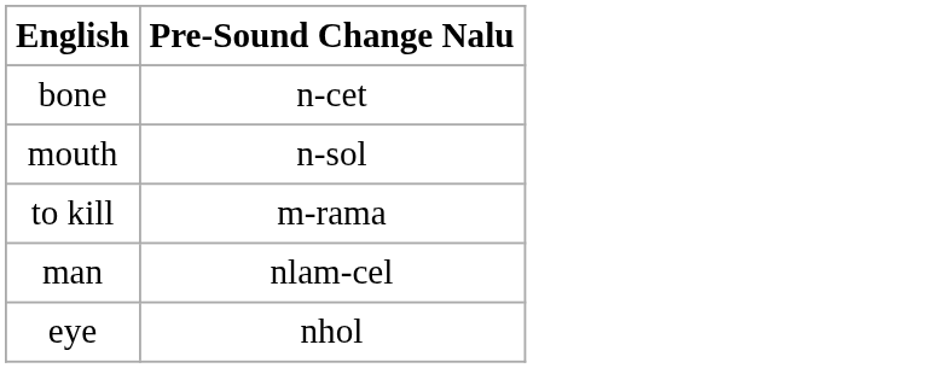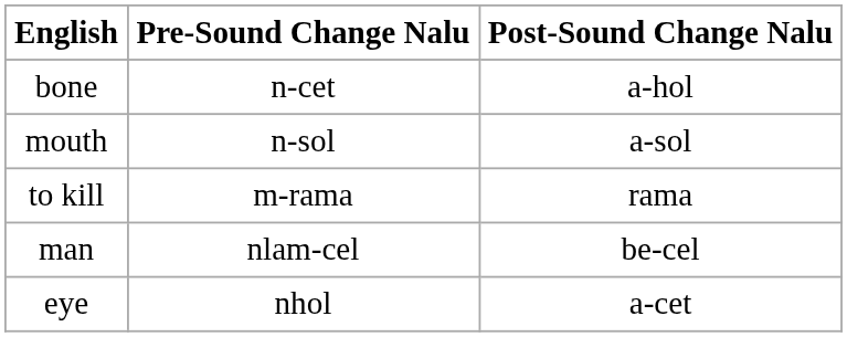 <table border="1" cellpadding="4" cellspacing="0" style="border:1px solid #aaa; border-collapse:collapse; text-align: center;">
 <tr>
 <th>English</th>
 <th>Pre-Sound Change Nalu</th>
+<th>Post-Sound Change Nalu</th>
 </tr>
 <tr>
 <td>bone</td>
 <td>n-cet</td>
+<td>a-hol</td>
 </tr>
 <tr style="width:50px">
 <td>mouth</td>
 <td>n-sol</td>
+<td>a-sol</td>
 </tr>
 <tr style="width:50px">
 <td>to kill</td>
 <td>m-rama</td>
+<td>rama</td>
 </tr>
 <tr style="width:50px">
 <td>man</td>
 <td>nlam-cel</td>
+<td>be-cel</td>
 </tr>
 <tr>
 <td>eye</td>
 <td>nhol</td>
+<td>a-cet</td>
 </tr>
 </table>
